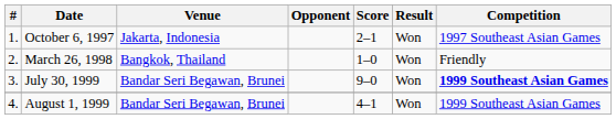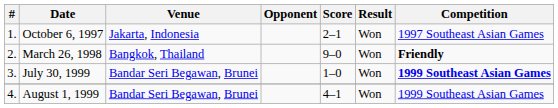 <table class="wikitable sortable">
 <tr>
 <th>#</th>
 <th>Date</th>
 <th>Venue</th>
 <th>Opponent</th>
 <th>Score</th>
 <th>Result</th>
 <th>Competition</th>
 </tr>
 <tr>
 <td>1.</td>
 <td>October 6, 1997</td>
 <td><a href='#'>Jakarta</a>, <a href='#'>Indonesia</a></td>
 <td></td>
 <td>2–1</td>
 <td>Won</td>
 <td><a href='#'>1997 Southeast Asian Games</a></td>
 </tr>
 <tr>
 <td>2.</td>
 <td>March 26, 1998</td>
 <td><a href='#'>Bangkok</a>, <a href='#'>Thailand</a></td>
 <td></td>
-<td>1–0</td>
+<td>9–0</td>
 <td>Won</td>
-<td>Friendly</td>
+<td><strong>Friendly</strong></td>
 </tr>
 <tr>
 <td>3.</td>
 <td>July 30, 1999</td>
 <td><a href='#'>Bandar Seri Begawan</a>, <a href='#'>Brunei</a></td>
 <td></td>
-<td>9–0</td>
+<td>1–0</td>
 <td>Won</td>
 <td><strong><a href='#'>1999 Southeast Asian Games</a></strong></td>
 </tr>
 <tr>
 </tr>
 <tr>
 <td>4.</td>
 <td>August 1, 1999</td>
 <td><a href='#'>Bandar Seri Begawan</a>, <a href='#'>Brunei</a></td>
 <td></td>
 <td>4–1</td>
 <td>Won</td>
 <td><a href='#'>1999 Southeast Asian Games</a></td>
 </tr>
 </table>
